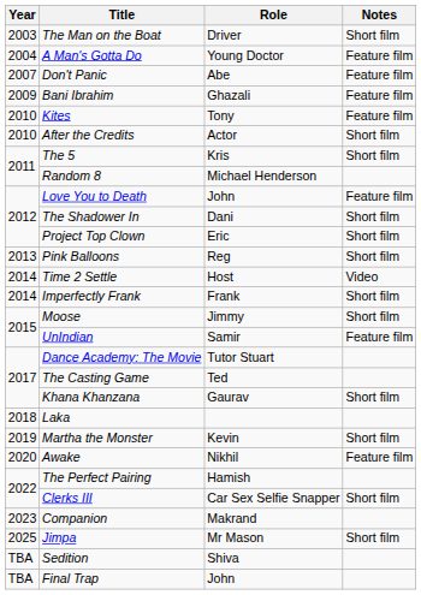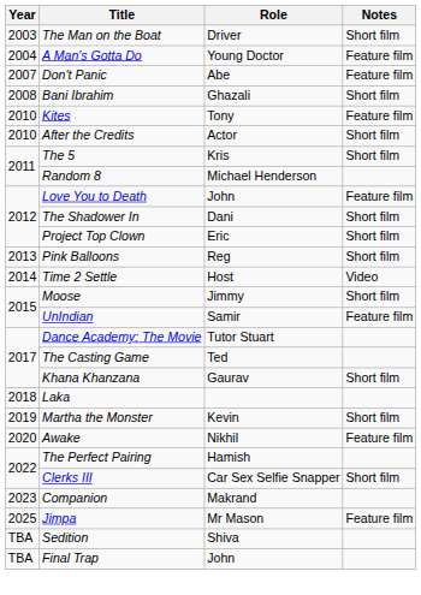 <table class="wikitable sortable">
 <tr>
 <th>Year</th>
 <th>Title</th>
 <th>Role</th>
 <th>Notes</th>
 </tr>
 <tr>
 <td>2003</td>
 <td><em>The Man on the Boat</em></td>
 <td>Driver</td>
 <td>Short film</td>
 </tr>
 <tr>
 <td>2004</td>
 <td><em><a href='#'>A Man's Gotta Do</a></em></td>
 <td>Young Doctor</td>
 <td>Feature film</td>
 </tr>
 <tr>
 <td>2007</td>
 <td><em>Don't Panic</em></td>
 <td>Abe</td>
 <td>Feature film</td>
 </tr>
 <tr>
-<td>2009</td>
+<td>2008</td>
 <td><em>Bani Ibrahim</em></td>
 <td>Ghazali</td>
-<td>Feature film</td>
+<td>Short film</td>
 </tr>
 <tr>
 <td>2010</td>
 <td><em><a href='#'>Kites</a></em></td>
 <td>Tony</td>
 <td>Feature film</td>
 </tr>
 <tr>
 <td>2010</td>
 <td><em>After the Credits</em></td>
 <td>Actor</td>
 <td>Short film</td>
 </tr>
 <tr>
 <td rowspan="2">2011</td>
 <td><em>The 5</em></td>
 <td>Kris</td>
 <td>Short film</td>
 </tr>
 <tr>
 <td><em>Random 8</em></td>
 <td>Michael Henderson</td>
 <td></td>
 </tr>
 <tr>
 <td rowspan="3">2012</td>
 <td><em><a href='#'>Love You to Death</a></em></td>
 <td>John</td>
 <td>Feature film</td>
 </tr>
 <tr>
 <td><em>The Shadower In</em></td>
 <td>Dani</td>
 <td>Short film</td>
 </tr>
 <tr>
 <td><em>Project Top Clown</em></td>
 <td>Eric</td>
 <td>Short film</td>
 </tr>
 <tr>
 <td>2013</td>
 <td><em>Pink Balloons</em></td>
 <td>Reg</td>
 <td>Short film</td>
 </tr>
 <tr>
 <td>2014</td>
 <td><em>Time 2 Settle</em></td>
 <td>Host</td>
 <td>Video</td>
-</tr>
-<tr>
-<td>2014</td>
-<td><em>Imperfectly Frank</em></td>
-<td>Frank</td>
-<td>Short film</td>
 </tr>
 <tr>
 <td rowspan="2">2015</td>
 <td><em>Moose</em></td>
 <td>Jimmy</td>
 <td>Short film</td>
 </tr>
 <tr>
 <td><em><a href='#'>UnIndian</a></em></td>
 <td>Samir</td>
 <td>Feature film</td>
 </tr>
 <tr>
 <td rowspan="3">2017</td>
 <td><em><a href='#'>Dance Academy: The Movie</a></em></td>
 <td>Tutor Stuart</td>
 <td></td>
 </tr>
 <tr>
 <td><em>The Casting Game</em></td>
 <td>Ted</td>
 <td></td>
 </tr>
 <tr>
 <td><em>Khana Khanzana</em></td>
 <td>Gaurav</td>
 <td>Short film</td>
 </tr>
 <tr>
 <td>2018</td>
 <td><em>Laka</em></td>
 <td></td>
 <td></td>
 </tr>
 <tr>
 <td>2019</td>
 <td><em>Martha the Monster</em></td>
 <td>Kevin</td>
 <td>Short film</td>
 </tr>
 <tr>
 <td>2020</td>
 <td><em>Awake</em></td>
 <td>Nikhil</td>
 <td>Feature film</td>
 </tr>
 <tr>
 <td rowspan="2">2022</td>
 <td><em>The Perfect Pairing</em></td>
 <td>Hamish</td>
 <td></td>
 </tr>
 <tr>
 <td><em><a href='#'>Clerks III</a></em></td>
 <td>Car Sex Selfie Snapper</td>
 <td>Short film</td>
 </tr>
 <tr>
 <td>2023</td>
 <td><em>Companion</em></td>
 <td>Makrand</td>
 <td></td>
 </tr>
 <tr>
 <td>2025</td>
 <td><em><a href='#'>Jimpa</a></em></td>
 <td>Mr Mason</td>
-<td>Short film</td>
+<td>Feature film</td>
 </tr>
 <tr>
 <td>TBA</td>
 <td><em>Sedition</em></td>
 <td>Shiva</td>
 <td></td>
 </tr>
 <tr>
 <td>TBA</td>
 <td><em>Final Trap</em></td>
 <td>John</td>
 <td></td>
 </tr>
 </table>
